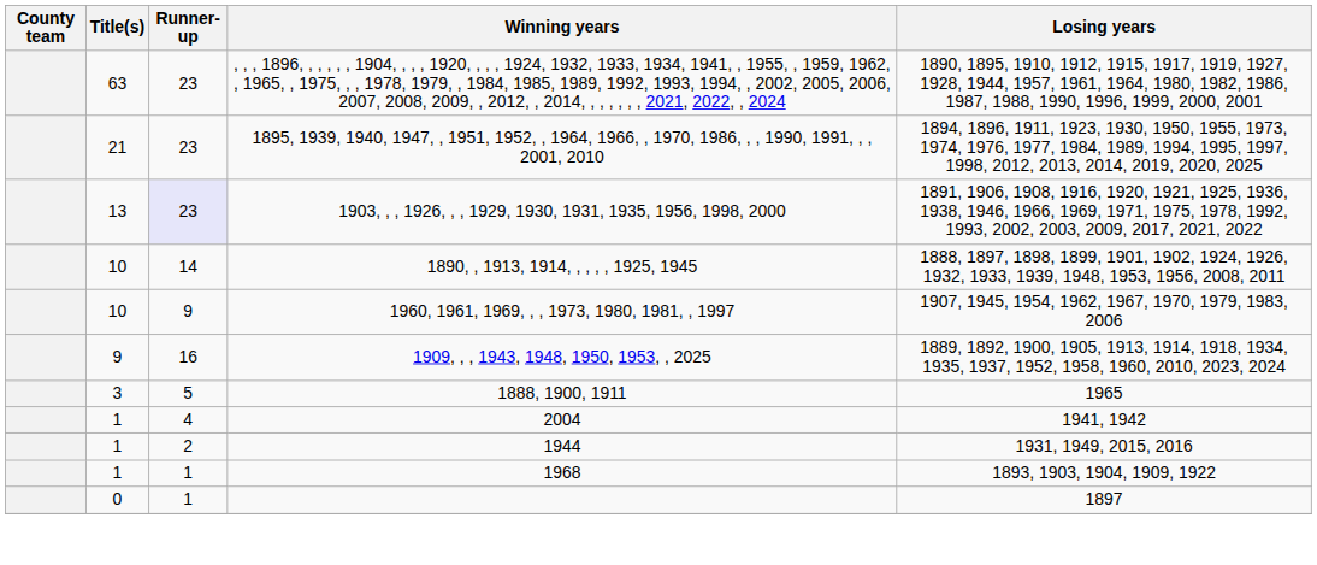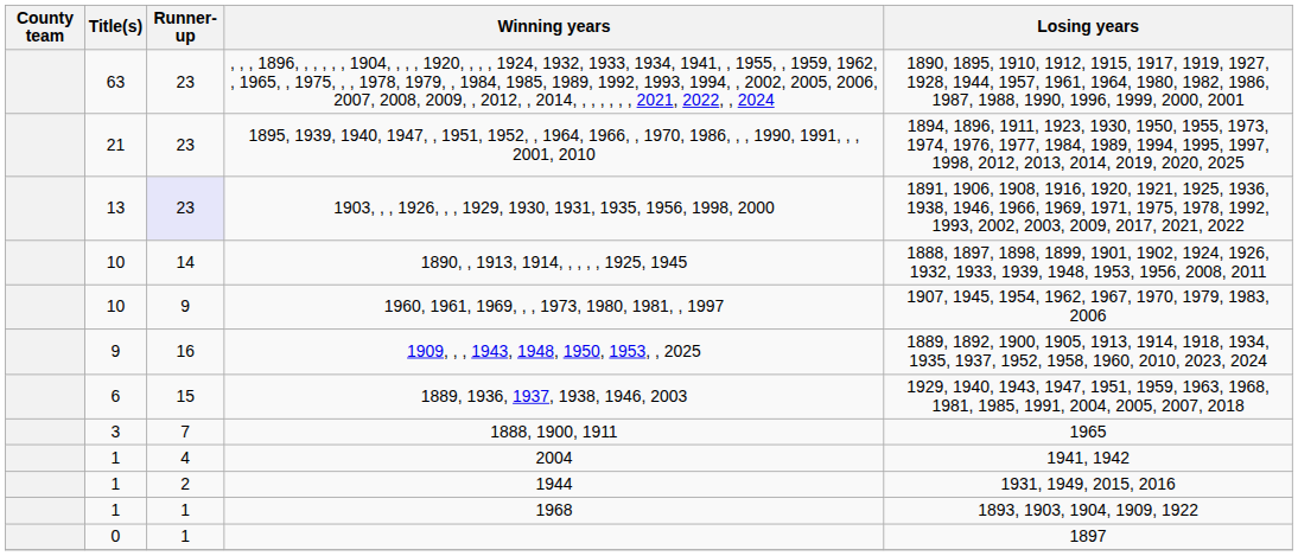 <table class="wikitable plainrowheaders sortable" style="text-align:center">
 <tr>
 <th>County team</th>
 <th scope="col">Title(s)</th>
 <th scope="col">Runner-up</th>
 <th scope="col">Winning years</th>
 <th scope="col">Losing years</th>
 </tr>
 <tr>
 <th scope="row"> </th>
 <td>63</td>
 <td>23</td>
 <td><strong><a href='#'></a></strong>, <strong><a href='#'></a></strong>, <strong><a href='#'></a></strong>, 1896, <strong><a href='#'></a></strong>, <strong><a href='#'></a></strong>, <strong><a href='#'></a></strong>, <strong><a href='#'></a></strong>, <strong><a href='#'></a></strong>, 1904, <strong><a href='#'></a></strong>, <strong><a href='#'></a></strong>, <strong><a href='#'></a></strong>, 1920, <strong><a href='#'></a></strong>, <strong><a href='#'></a></strong>, <strong><a href='#'></a></strong>, 1924, 1932, 1933, 1934, 1941, <strong><a href='#'></a></strong>, 1955, <strong><a href='#'></a></strong>, 1959, 1962, <strong><a href='#'></a></strong>, 1965, <strong><a href='#'></a></strong>, 1975, <strong><a href='#'></a></strong>, <strong><a href='#'></a></strong>, 1978, 1979, <strong><a href='#'></a></strong>, 1984, 1985, 1989, 1992, 1993, 1994, <strong><a href='#'></a></strong>, 2002, 2005, 2006, 2007, 2008, 2009, <strong><a href='#'></a></strong>, 2012, <strong><a href='#'></a></strong>, 2014, <strong></strong>, <strong></strong>, <strong></strong>, <strong></strong>, <strong></strong>, <strong></strong>, <a href='#'>2021</a>, <a href='#'>2022</a>, <strong></strong>, <a href='#'>2024</a></td>
 <td>1890, 1895, 1910, 1912, 1915, 1917, 1919, 1927, 1928, 1944, 1957, 1961, 1964, 1980, 1982, 1986, 1987, 1988, 1990, 1996, 1999, 2000, 2001</td>
 </tr>
 <tr>
 <th scope="row"> </th>
 <td>21</td>
 <td>23</td>
 <td>1895, 1939, 1940, 1947, <strong><a href='#'></a></strong>, 1951, 1952, <strong><a href='#'></a></strong>, 1964, 1966, <strong><a href='#'></a></strong>, 1970, 1986, <strong><a href='#'></a></strong>, <strong><a href='#'></a></strong>, 1990, 1991, <strong><a href='#'></a></strong>, <strong><a href='#'></a></strong>, 2001, 2010</td>
 <td>1894, 1896, 1911, 1923, 1930, 1950, 1955, 1973, 1974, 1976, 1977, 1984, 1989, 1994, 1995, 1997, 1998, 2012, 2013, 2014, 2019, 2020, 2025</td>
 </tr>
 <tr>
 <th scope="row"> </th>
 <td>13</td>
 <td style="background: lavender;">23</td>
 <td>1903, <strong><a href='#'></a></strong>, <strong><a href='#'></a></strong>, 1926, <strong><a href='#'></a></strong>, <strong><a href='#'></a></strong>, 1929, 1930, 1931, 1935, 1956, 1998, 2000</td>
 <td>1891, 1906, 1908, 1916, 1920, 1921, 1925, 1936, 1938, 1946, 1966, 1969, 1971, 1975, 1978, 1992, 1993, 2002, 2003, 2009, 2017, 2021, 2022</td>
 </tr>
 <tr>
 <th scope="row"> </th>
 <td>10</td>
 <td>14</td>
 <td>1890, <strong><a href='#'></a></strong>, 1913, 1914, <strong><a href='#'></a></strong>, <strong><a href='#'></a></strong>, <strong><a href='#'></a></strong>, <strong><a href='#'></a></strong>, 1925, 1945</td>
 <td>1888, 1897, 1898, 1899, 1901, 1902, 1924, 1926, 1932, 1933, 1939, 1948, 1953, 1956, 2008, 2011</td>
 </tr>
 <tr>
 <th scope="row"> </th>
 <td>10</td>
 <td>9</td>
 <td>1960, 1961, 1969, <strong><a href='#'></a></strong>, <strong><a href='#'></a></strong>, 1973, 1980, 1981, <strong><a href='#'></a></strong>, 1997</td>
 <td>1907, 1945, 1954, 1962, 1967, 1970, 1979, 1983, 2006</td>
 </tr>
 <tr>
 <th scope="row"> </th>
 <td>9</td>
 <td>16</td>
 <td><a href='#'>1909</a>, <strong><a href='#'></a></strong>, <strong><a href='#'></a></strong>, <a href='#'>1943</a>, <a href='#'>1948</a>, <a href='#'>1950</a>, <a href='#'>1953</a>, <strong><a href='#'></a></strong>, 2025</td>
 <td>1889, 1892, 1900, 1905, 1913, 1914, 1918, 1934, 1935, 1937, 1952, 1958, 1960, 2010, 2023, 2024</td>
 </tr>
 <tr>
 <th scope="row"> </th>
+<td>6</td>
+<td>15</td>
+<td>1889, 1936, <a href='#'>1937</a>, 1938, 1946, 2003</td>
+<td>1929, 1940, 1943, 1947, 1951, 1959, 1963, 1968, 1981, 1985, 1991, 2004, 2005, 2007, 2018</td>
+</tr>
+<tr>
+<th scope="row"> </th>
 <td>3</td>
-<td>5</td>
+<td>7</td>
 <td>1888, 1900, 1911</td>
 <td>1965</td>
 </tr>
 <tr>
 <th scope="row"> </th>
 <td>1</td>
 <td>4</td>
 <td>2004</td>
 <td>1941, 1942</td>
 </tr>
 <tr>
 <th scope="row"> </th>
 <td>1</td>
 <td>2</td>
 <td>1944</td>
 <td>1931, 1949, 2015, 2016</td>
 </tr>
 <tr>
 <th scope="row"> </th>
 <td>1</td>
 <td>1</td>
 <td>1968</td>
 <td>1893, 1903, 1904, 1909, 1922</td>
 </tr>
 <tr>
 <th scope="row"> </th>
 <td>0</td>
 <td>1</td>
 <td></td>
 <td>1897</td>
 </tr>
 <tr>
 </tr>
 </table>
